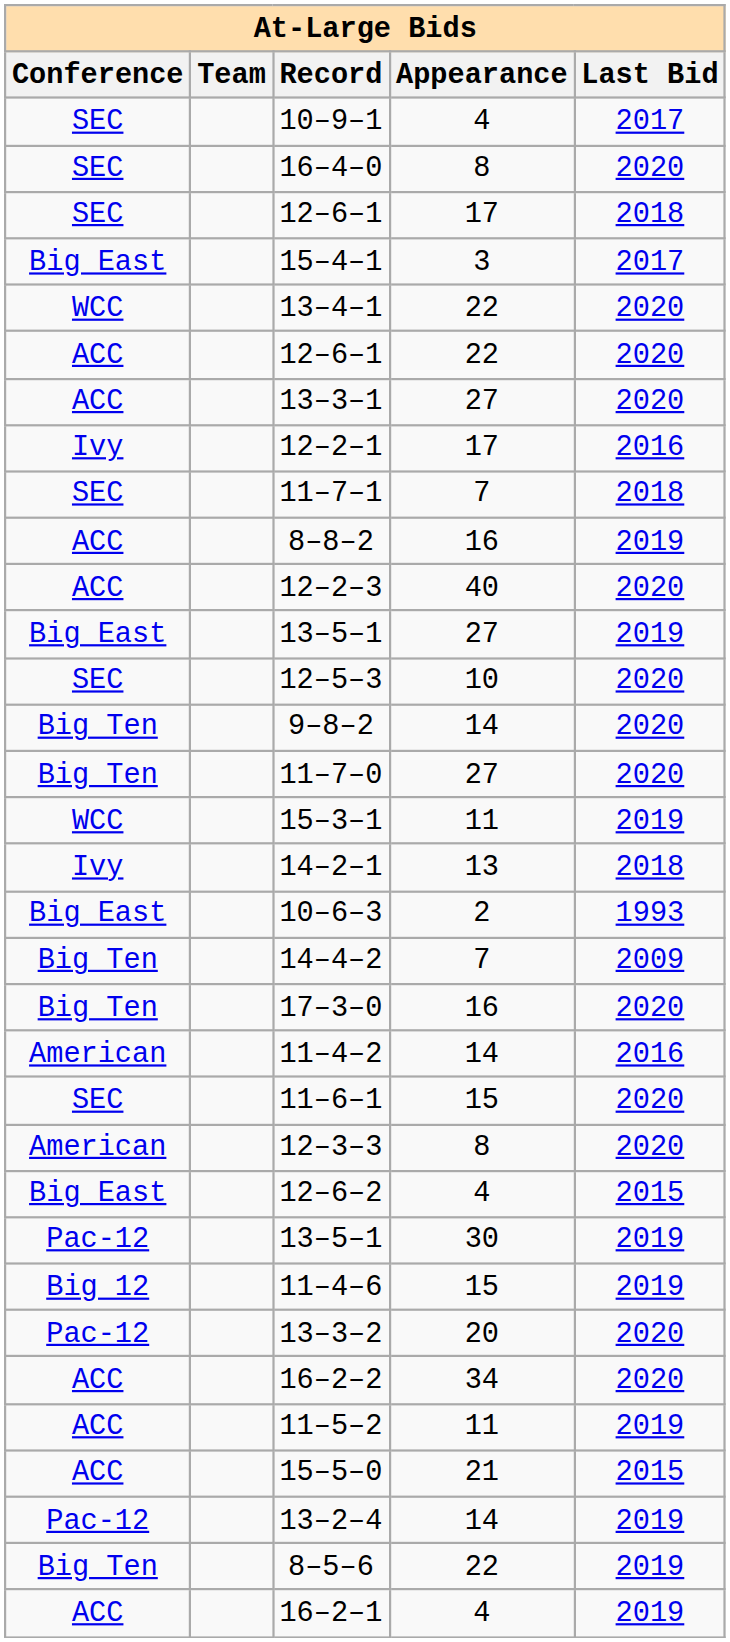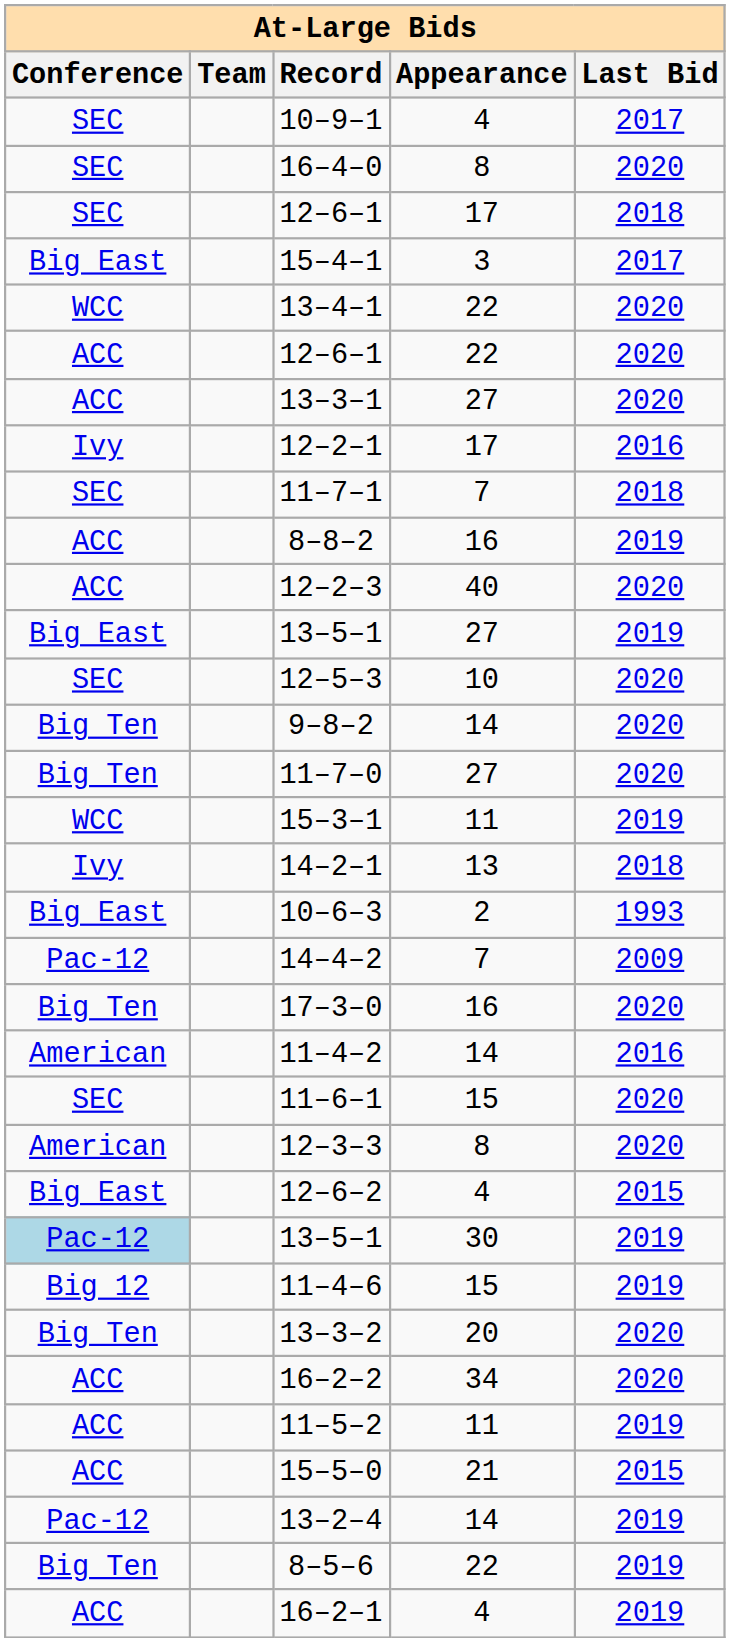 <table class="wikitable sortable plainrowheaders" style="text-align:center;">
 <tr>
 <th colspan="6" style="background:#ffdead;">At-Large Bids</th>
 </tr>
 <tr>
 <th scope="col">Conference</th>
 <th scope="col">Team</th>
 <th scope="col" data-sort-type="number">Record</th>
 <th scope="col">Appearance</th>
 <th scope="col">Last Bid</th>
 </tr>
 <tr>
 <td><a href='#'>SEC</a></td>
 <td style=><a href='#'></a></td>
 <td>10–9–1</td>
 <td>4</td>
 <td><a href='#'>2017</a></td>
 </tr>
 <tr>
 <td><a href='#'>SEC</a></td>
 <td style=><a href='#'></a></td>
 <td>16–4–0</td>
 <td>8</td>
 <td><a href='#'>2020</a></td>
 </tr>
 <tr>
 <td><a href='#'>SEC</a></td>
 <td style=><a href='#'></a></td>
 <td>12–6–1</td>
 <td>17</td>
 <td><a href='#'>2018</a></td>
 </tr>
 <tr>
 <td><a href='#'>Big East</a></td>
 <td style=><a href='#'></a></td>
 <td>15–4–1</td>
 <td>3</td>
 <td><a href='#'>2017</a></td>
 </tr>
 <tr>
 <td><a href='#'>WCC</a></td>
 <td style=><a href='#'></a></td>
 <td>13–4–1</td>
 <td>22</td>
 <td><a href='#'>2020</a></td>
 </tr>
 <tr>
 <td><a href='#'>ACC</a></td>
 <td style=><a href='#'></a></td>
 <td>12–6–1</td>
 <td>22</td>
 <td><a href='#'>2020</a></td>
 </tr>
 <tr>
 <td><a href='#'>ACC</a></td>
 <td style=><a href='#'></a></td>
 <td>13–3–1</td>
 <td>27</td>
 <td><a href='#'>2020</a></td>
 </tr>
 <tr>
 <td><a href='#'>Ivy</a></td>
 <td style=><a href='#'></a></td>
 <td>12–2–1</td>
 <td>17</td>
 <td><a href='#'>2016</a></td>
 </tr>
 <tr>
 <td><a href='#'>SEC</a></td>
 <td style=><a href='#'></a></td>
 <td>11–7–1</td>
 <td>7</td>
 <td><a href='#'>2018</a></td>
 </tr>
 <tr>
 <td><a href='#'>ACC</a></td>
 <td style=><a href='#'></a></td>
 <td>8–8–2</td>
 <td>16</td>
 <td><a href='#'>2019</a></td>
 </tr>
 <tr>
 <td><a href='#'>ACC</a></td>
 <td style=><a href='#'></a></td>
 <td>12–2–3</td>
 <td>40</td>
 <td><a href='#'>2020</a></td>
 </tr>
 <tr>
 <td><a href='#'>Big East</a></td>
 <td style=><a href='#'></a></td>
 <td>13–5–1</td>
 <td>27</td>
 <td><a href='#'>2019</a></td>
 </tr>
 <tr>
 <td><a href='#'>SEC</a></td>
 <td style=><a href='#'></a></td>
 <td>12–5–3</td>
 <td>10</td>
 <td><a href='#'>2020</a></td>
 </tr>
 <tr>
 <td><a href='#'>Big Ten</a></td>
 <td style=><a href='#'></a></td>
 <td>9–8–2</td>
 <td>14</td>
 <td><a href='#'>2020</a></td>
 </tr>
 <tr>
 <td><a href='#'>Big Ten</a></td>
 <td style=><a href='#'></a></td>
 <td>11–7–0</td>
 <td>27</td>
 <td><a href='#'>2020</a></td>
 </tr>
 <tr>
 <td><a href='#'>WCC</a></td>
 <td style=><a href='#'></a></td>
 <td>15–3–1</td>
 <td>11</td>
 <td><a href='#'>2019</a></td>
 </tr>
 <tr>
 <td><a href='#'>Ivy</a></td>
 <td style=><a href='#'></a></td>
 <td>14–2–1</td>
 <td>13</td>
 <td><a href='#'>2018</a></td>
 </tr>
 <tr>
 <td><a href='#'>Big East</a></td>
 <td style=><a href='#'></a></td>
 <td>10–6–3</td>
 <td>2</td>
 <td><a href='#'>1993</a></td>
 </tr>
 <tr>
-<td><a href='#'>Big Ten</a></td>
+<td><a href='#'>Pac-12</a></td>
 <td style=><a href='#'></a></td>
 <td>14–4–2</td>
 <td>7</td>
 <td><a href='#'>2009</a></td>
 </tr>
 <tr>
 <td><a href='#'>Big Ten</a></td>
 <td style=><a href='#'></a></td>
 <td>17–3–0</td>
 <td>16</td>
 <td><a href='#'>2020</a></td>
 </tr>
 <tr>
 <td><a href='#'>American</a></td>
 <td style=><a href='#'></a></td>
 <td>11–4–2</td>
 <td>14</td>
 <td><a href='#'>2016</a></td>
 </tr>
 <tr>
 <td><a href='#'>SEC</a></td>
 <td style=><a href='#'></a></td>
 <td>11–6–1</td>
 <td>15</td>
 <td><a href='#'>2020</a></td>
 </tr>
 <tr>
 <td><a href='#'>American</a></td>
 <td style=><a href='#'></a></td>
 <td>12–3–3</td>
 <td>8</td>
 <td><a href='#'>2020</a></td>
 </tr>
 <tr>
 <td><a href='#'>Big East</a></td>
 <td style=><a href='#'></a></td>
 <td>12–6–2</td>
 <td>4</td>
 <td><a href='#'>2015</a></td>
 </tr>
 <tr>
-<td><a href='#'>Pac-12</a></td>
+<td style="background: lightblue;"><a href='#'>Pac-12</a></td>
 <td style=><a href='#'></a></td>
 <td>13–5–1</td>
 <td>30</td>
 <td><a href='#'>2019</a></td>
 </tr>
 <tr>
 <td><a href='#'>Big 12</a></td>
 <td style=><a href='#'></a></td>
 <td>11–4–6</td>
 <td>15</td>
 <td><a href='#'>2019</a></td>
 </tr>
 <tr>
-<td><a href='#'>Pac-12</a></td>
+<td><a href='#'>Big Ten</a></td>
 <td style=><a href='#'></a></td>
 <td>13–3–2</td>
 <td>20</td>
 <td><a href='#'>2020</a></td>
 </tr>
 <tr>
 <td><a href='#'>ACC</a></td>
 <td style=><a href='#'></a></td>
 <td>16–2–2</td>
 <td>34</td>
 <td><a href='#'>2020</a></td>
 </tr>
 <tr>
 <td><a href='#'>ACC</a></td>
 <td style=><a href='#'></a></td>
 <td>11–5–2</td>
 <td>11</td>
 <td><a href='#'>2019</a></td>
 </tr>
 <tr>
 <td><a href='#'>ACC</a></td>
 <td style=><a href='#'></a></td>
 <td>15–5–0</td>
 <td>21</td>
 <td><a href='#'>2015</a></td>
 </tr>
 <tr>
 <td><a href='#'>Pac-12</a></td>
 <td style=><a href='#'></a></td>
 <td>13–2–4</td>
 <td>14</td>
 <td><a href='#'>2019</a></td>
 </tr>
 <tr>
 <td><a href='#'>Big Ten</a></td>
 <td style=><a href='#'></a></td>
 <td>8–5–6</td>
 <td>22</td>
 <td><a href='#'>2019</a></td>
 </tr>
 <tr>
 <td><a href='#'>ACC</a></td>
 <td style=><a href='#'></a></td>
 <td>16–2–1</td>
 <td>4</td>
 <td><a href='#'>2019</a></td>
 </tr>
 </table>
